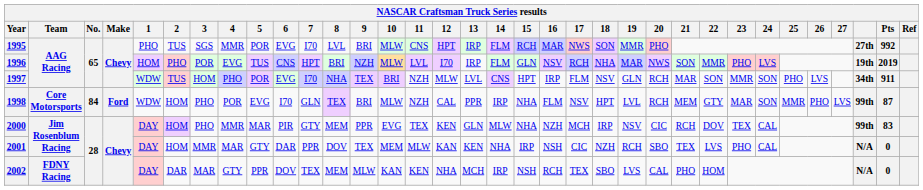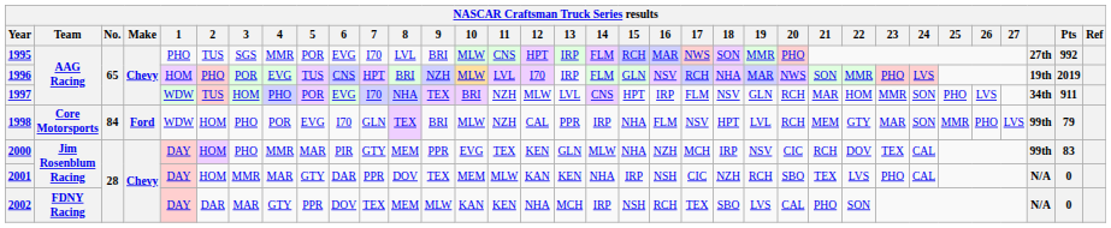 <table class="wikitable" style="text-align:center; font-size:75%">
 <tr>
 <th colspan=34><a href='#'>NASCAR Craftsman Truck Series</a> results</th>
 </tr>
 <tr>
 <th>Year</th>
 <th>Team</th>
 <th>No.</th>
 <th>Make</th>
 <th>1</th>
 <th>2</th>
 <th>3</th>
 <th>4</th>
 <th>5</th>
 <th>6</th>
 <th>7</th>
 <th>8</th>
 <th>9</th>
 <th>10</th>
 <th>11</th>
 <th>12</th>
 <th>13</th>
 <th>14</th>
 <th>15</th>
 <th>16</th>
 <th>17</th>
 <th>18</th>
 <th>19</th>
 <th>20</th>
 <th>21</th>
 <th>22</th>
 <th>23</th>
 <th>24</th>
 <th>25</th>
 <th>26</th>
 <th>27</th>
 <th></th>
 <th>Pts</th>
 <th>Ref</th>
 </tr>
 <tr>
 <th><a href='#'>1995</a></th>
 <th rowspan=3><a href='#'>AAG Racing</a></th>
 <th rowspan=3>65</th>
 <th rowspan=3><a href='#'>Chevy</a></th>
 <td><a href='#'>PHO</a></td>
 <td><a href='#'>TUS</a></td>
 <td><a href='#'>SGS</a></td>
 <td><a href='#'>MMR</a></td>
 <td><a href='#'>POR</a></td>
 <td><a href='#'>EVG</a></td>
 <td><a href='#'>I70</a></td>
 <td><a href='#'>LVL</a></td>
 <td><a href='#'>BRI</a></td>
 <td style="background:#DFFFDF;"><a href='#'>MLW</a><br></td>
 <td style="background:#DFFFDF;"><a href='#'>CNS</a><br></td>
 <td style="background:#EFCFFF;"><a href='#'>HPT</a><br></td>
 <td style="background:#DFFFDF;"><a href='#'>IRP</a><br></td>
 <td style="background:#EFCFFF;"><a href='#'>FLM</a><br></td>
 <td style="background:#CFCFFF;"><a href='#'>RCH</a><br></td>
 <td style="background:#CFCFFF;"><a href='#'>MAR</a><br></td>
 <td style="background:#FFCFCF;"><a href='#'>NWS</a><br></td>
 <td style="background:#EFCFFF;"><a href='#'>SON</a><br></td>
 <td style="background:#DFFFDF;"><a href='#'>MMR</a><br></td>
 <td style="background:#FFCFCF;"><a href='#'>PHO</a><br></td>
 <td colspan=7></td>
 <th>27th</th>
 <th>992</th>
 <th></th>
 </tr>
 <tr>
 <th><a href='#'>1996</a></th>
 <td style="background:#EFCFFF;"><a href='#'>HOM</a><br></td>
 <td style="background:#FFCFCF;"><a href='#'>PHO</a><br></td>
 <td style="background:#DFFFDF;"><a href='#'>POR</a><br></td>
 <td style="background:#DFFFDF;"><a href='#'>EVG</a><br></td>
 <td style="background:#EFCFFF;"><a href='#'>TUS</a><br></td>
 <td style="background:#CFCFFF;"><a href='#'>CNS</a><br></td>
 <td style="background:#EFCFFF;"><a href='#'>HPT</a><br></td>
 <td style="background:#DFFFDF;"><a href='#'>BRI</a><br></td>
 <td style="background:#CFCFFF;"><a href='#'>NZH</a><br></td>
 <td style="background:#FFDF9F;"><a href='#'>MLW</a><br></td>
 <td style="background:#EFCFFF;"><a href='#'>LVL</a><br></td>
 <td style="background:#EFCFFF;"><a href='#'>I70</a><br></td>
 <td><a href='#'>IRP</a></td>
 <td style="background:#DFFFDF;"><a href='#'>FLM</a><br></td>
 <td style="background:#DFFFDF;"><a href='#'>GLN</a><br></td>
 <td style="background:#EFCFFF;"><a href='#'>NSV</a><br></td>
 <td style="background:#CFCFFF;"><a href='#'>RCH</a><br></td>
 <td style="background:#EFCFFF;"><a href='#'>NHA</a><br></td>
 <td style="background:#CFCFFF;"><a href='#'>MAR</a><br></td>
 <td style="background:#EFCFFF;"><a href='#'>NWS</a><br></td>
 <td style="background:#DFFFDF;"><a href='#'>SON</a><br></td>
 <td style="background:#DFFFDF;"><a href='#'>MMR</a><br></td>
 <td style="background:#FFCFCF;"><a href='#'>PHO</a><br></td>
 <td style="background:#FFCFCF;"><a href='#'>LVS</a><br></td>
 <td colspan=3></td>
 <th>19th</th>
 <th>2019</th>
 <th></th>
 </tr>
 <tr>
 <th><a href='#'>1997</a></th>
 <td style="background:#DFFFDF;"><a href='#'>WDW</a><br></td>
 <td style="background:#FFCFCF;"><a href='#'>TUS</a><br></td>
 <td style="background:#DFFFDF;"><a href='#'>HOM</a><br></td>
 <td style="background:#CFCFFF;"><a href='#'>PHO</a><br></td>
 <td style="background:#EFCFFF;"><a href='#'>POR</a><br></td>
 <td style="background:#DFFFDF;"><a href='#'>EVG</a><br></td>
 <td style="background:#CFCFFF;"><a href='#'>I70</a><br></td>
 <td style="background:#CFCFFF;"><a href='#'>NHA</a><br></td>
 <td style="background:#EFCFFF;"><a href='#'>TEX</a><br></td>
 <td style="background:#EFCFFF;"><a href='#'>BRI</a><br></td>
 <td><a href='#'>NZH</a></td>
 <td><a href='#'>MLW</a></td>
 <td><a href='#'>LVL</a></td>
 <td style="background:#EFCFFF;"><a href='#'>CNS</a><br></td>
 <td><a href='#'>HPT</a></td>
 <td><a href='#'>IRP</a></td>
 <td><a href='#'>FLM</a></td>
 <td><a href='#'>NSV</a></td>
 <td><a href='#'>GLN</a></td>
 <td><a href='#'>RCH</a></td>
 <td><a href='#'>MAR</a></td>
-<td><a href='#'>SON</a></td>
+<td><a href='#'>HOM</a></td>
 <td><a href='#'>MMR</a></td>
 <td><a href='#'>SON</a></td>
 <td><a href='#'>PHO</a></td>
 <td><a href='#'>LVS</a></td>
 <td></td>
 <th>34th</th>
 <th>911</th>
 <th></th>
 </tr>
 <tr>
 <th><a href='#'>1998</a></th>
 <th><a href='#'>Core Motorsports</a></th>
 <th>84</th>
 <th><a href='#'>Ford</a></th>
 <td><a href='#'>WDW</a></td>
 <td><a href='#'>HOM</a></td>
 <td><a href='#'>PHO</a></td>
 <td><a href='#'>POR</a></td>
 <td><a href='#'>EVG</a></td>
 <td><a href='#'>I70</a></td>
 <td><a href='#'>GLN</a></td>
 <td style="background:#EFCFFF;"><a href='#'>TEX</a><br></td>
 <td><a href='#'>BRI</a></td>
 <td><a href='#'>MLW</a></td>
 <td><a href='#'>NZH</a></td>
 <td><a href='#'>CAL</a></td>
 <td><a href='#'>PPR</a></td>
 <td><a href='#'>IRP</a></td>
 <td><a href='#'>NHA</a></td>
 <td><a href='#'>FLM</a></td>
 <td><a href='#'>NSV</a></td>
 <td><a href='#'>HPT</a></td>
 <td><a href='#'>LVL</a></td>
 <td><a href='#'>RCH</a></td>
 <td><a href='#'>MEM</a></td>
 <td><a href='#'>GTY</a></td>
 <td><a href='#'>MAR</a></td>
 <td><a href='#'>SON</a></td>
 <td><a href='#'>MMR</a></td>
 <td><a href='#'>PHO</a></td>
 <td><a href='#'>LVS</a></td>
 <th>99th</th>
-<th>87</th>
+<th>79</th>
 <th></th>
 </tr>
 <tr>
 <th><a href='#'>2000</a></th>
 <th rowspan=2><a href='#'>Jim Rosenblum Racing</a></th>
 <th rowspan=3>28</th>
 <th rowspan=3><a href='#'>Chevy</a></th>
 <td style="background:#FFCFCF;"><a href='#'>DAY</a><br></td>
 <td style="background:#EFCFFF;"><a href='#'>HOM</a><br></td>
 <td><a href='#'>PHO</a></td>
 <td><a href='#'>MMR</a></td>
 <td><a href='#'>MAR</a></td>
 <td><a href='#'>PIR</a></td>
 <td><a href='#'>GTY</a></td>
 <td><a href='#'>MEM</a></td>
 <td><a href='#'>PPR</a></td>
 <td><a href='#'>EVG</a></td>
 <td><a href='#'>TEX</a></td>
 <td><a href='#'>KEN</a></td>
 <td><a href='#'>GLN</a></td>
 <td><a href='#'>MLW</a></td>
 <td><a href='#'>NHA</a></td>
 <td><a href='#'>NZH</a></td>
 <td><a href='#'>MCH</a></td>
 <td><a href='#'>IRP</a></td>
 <td><a href='#'>NSV</a></td>
 <td><a href='#'>CIC</a></td>
 <td><a href='#'>RCH</a></td>
 <td><a href='#'>DOV</a></td>
 <td><a href='#'>TEX</a></td>
 <td><a href='#'>CAL</a></td>
 <td colspan=3></td>
 <th>99th</th>
 <th>83</th>
 <th></th>
 </tr>
 <tr>
 <th><a href='#'>2001</a></th>
 <td style="background:#FFCFCF;"><a href='#'>DAY</a><br></td>
 <td><a href='#'>HOM</a></td>
 <td><a href='#'>MMR</a></td>
 <td><a href='#'>MAR</a></td>
 <td><a href='#'>GTY</a></td>
 <td><a href='#'>DAR</a></td>
 <td><a href='#'>PPR</a></td>
 <td><a href='#'>DOV</a></td>
 <td><a href='#'>TEX</a></td>
 <td><a href='#'>MEM</a></td>
 <td><a href='#'>MLW</a></td>
 <td><a href='#'>KAN</a></td>
 <td><a href='#'>KEN</a></td>
 <td><a href='#'>NHA</a></td>
 <td><a href='#'>IRP</a></td>
 <td><a href='#'>NSH</a></td>
 <td><a href='#'>CIC</a></td>
 <td><a href='#'>NZH</a></td>
 <td><a href='#'>RCH</a></td>
 <td><a href='#'>SBO</a></td>
 <td><a href='#'>TEX</a></td>
 <td><a href='#'>LVS</a></td>
 <td><a href='#'>PHO</a></td>
 <td><a href='#'>CAL</a></td>
 <td colspan=3></td>
 <th>N/A</th>
 <th>0</th>
 <th></th>
 </tr>
 <tr>
 <th><a href='#'>2002</a></th>
 <th><a href='#'>FDNY Racing</a></th>
 <td style="background:#FFCFCF;"><a href='#'>DAY</a><br></td>
 <td><a href='#'>DAR</a></td>
 <td><a href='#'>MAR</a></td>
 <td><a href='#'>GTY</a></td>
 <td><a href='#'>PPR</a></td>
 <td><a href='#'>DOV</a></td>
 <td><a href='#'>TEX</a></td>
 <td><a href='#'>MEM</a></td>
 <td><a href='#'>MLW</a></td>
 <td><a href='#'>KAN</a></td>
 <td><a href='#'>KEN</a></td>
 <td><a href='#'>NHA</a></td>
 <td><a href='#'>MCH</a></td>
 <td><a href='#'>IRP</a></td>
 <td><a href='#'>NSH</a></td>
 <td><a href='#'>RCH</a></td>
 <td><a href='#'>TEX</a></td>
 <td><a href='#'>SBO</a></td>
 <td><a href='#'>LVS</a></td>
 <td><a href='#'>CAL</a></td>
 <td><a href='#'>PHO</a></td>
-<td><a href='#'>HOM</a></td>
+<td><a href='#'>SON</a></td>
 <td colspan=5></td>
 <th>N/A</th>
 <th>0</th>
 <th></th>
 </tr>
 </table>
